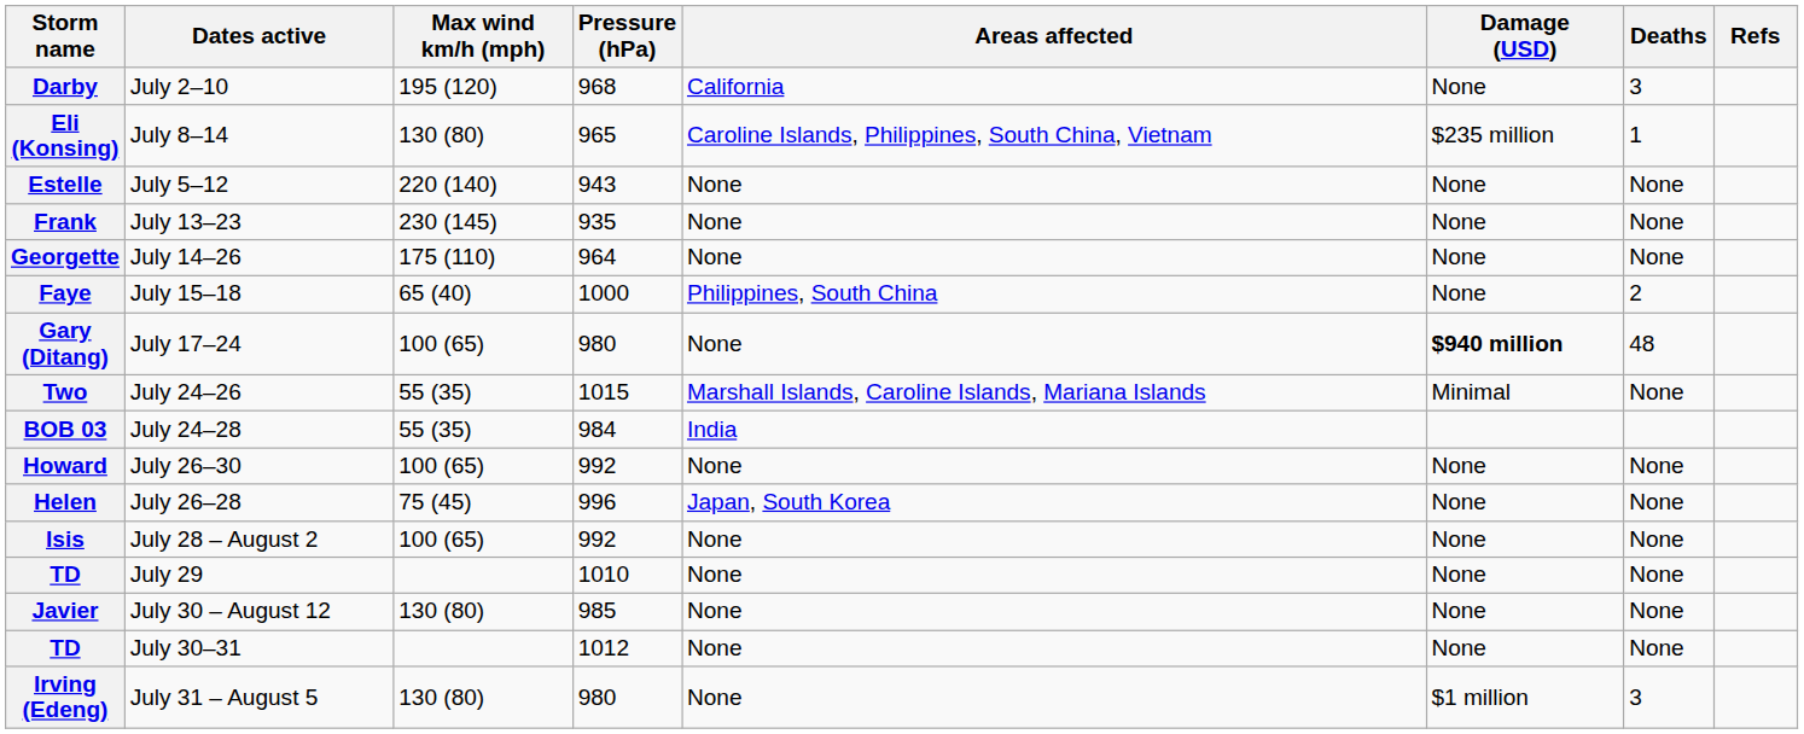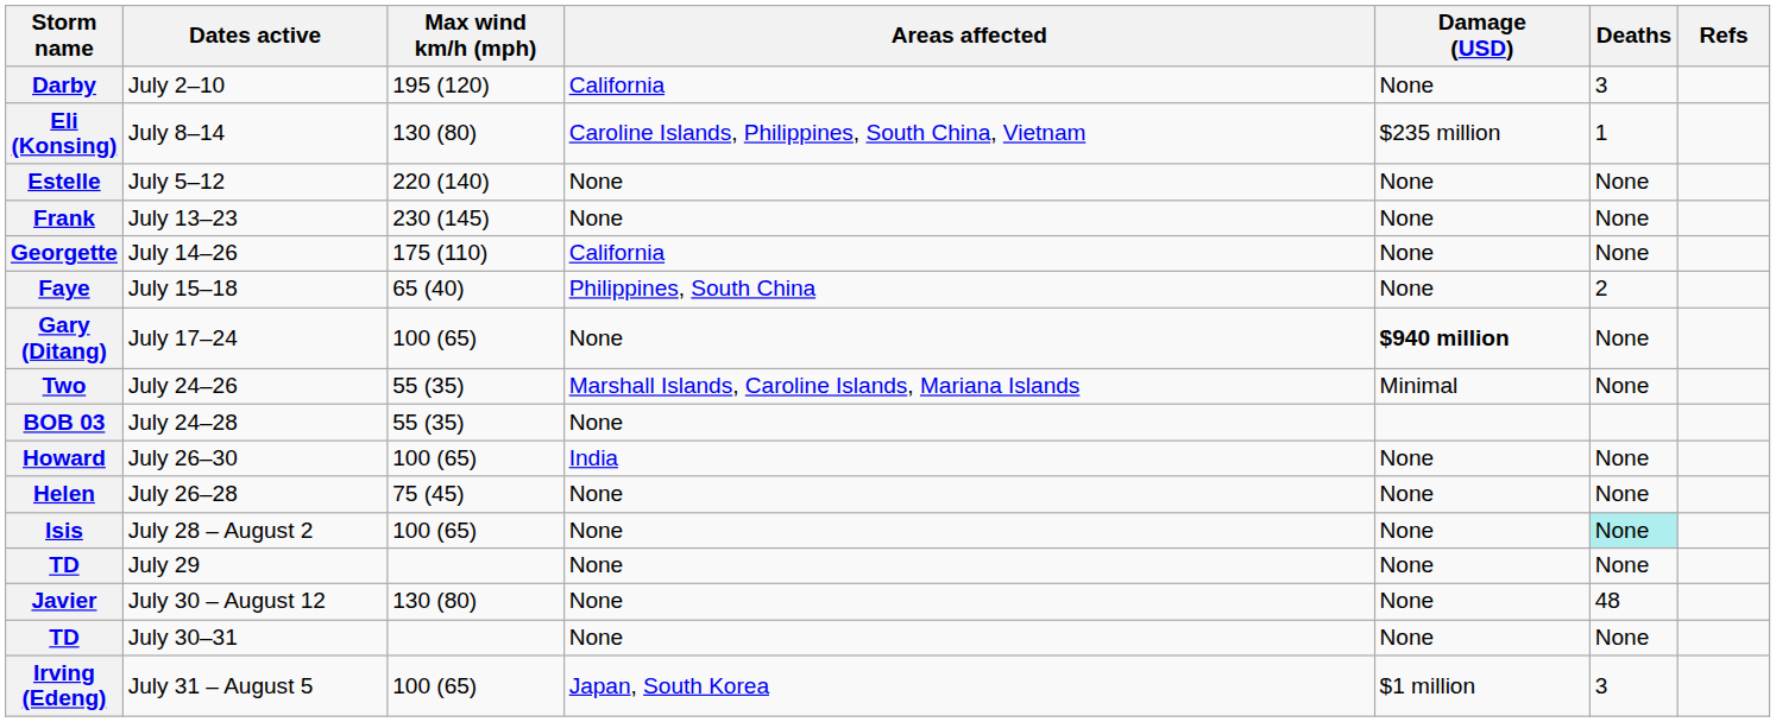 <table class="wikitable sortable">
 <tr>
 <th width="5%">Storm name</th>
 <th width="15%">Dates active</th>
 <th width="10%">Max wind<br>km/h (mph)</th>
-<th width="5%">Pressure<br>(hPa)</th>
 <th>Areas affected</th>
 <th>Damage<br>(<a href='#'>USD</a>)</th>
 <th width="5%">Deaths</th>
 <th>Refs</th>
 </tr>
 <tr>
 <th><a href='#'>Darby</a></th>
 <td>July 2–10</td>
 <td>195 (120)</td>
-<td>968</td>
 <td><a href='#'>California</a></td>
 <td>None</td>
 <td>3</td>
 <td></td>
 </tr>
 <tr>
 <th><a href='#'>Eli (Konsing)</a></th>
 <td>July 8–14</td>
 <td>130 (80)</td>
-<td>965</td>
 <td><a href='#'>Caroline Islands</a>, <a href='#'>Philippines</a>, <a href='#'>South China</a>, <a href='#'>Vietnam</a></td>
 <td>$235 million</td>
 <td>1</td>
 <td></td>
 </tr>
 <tr>
 <th><a href='#'>Estelle</a></th>
 <td>July 5–12</td>
 <td>220 (140)</td>
-<td>943</td>
 <td>None</td>
 <td>None</td>
 <td>None</td>
 <td></td>
 </tr>
 <tr>
 <th><a href='#'>Frank</a></th>
 <td>July 13–23</td>
 <td>230 (145)</td>
-<td>935</td>
 <td>None</td>
 <td>None</td>
 <td>None</td>
 <td></td>
 </tr>
 <tr>
 <th><a href='#'>Georgette</a></th>
 <td>July 14–26</td>
 <td>175 (110)</td>
-<td>964</td>
-<td>None</td>
+<td><a href='#'>California</a></td>
 <td>None</td>
 <td>None</td>
 <td></td>
 </tr>
 <tr>
 <th><a href='#'>Faye</a></th>
 <td>July 15–18</td>
 <td>65 (40)</td>
-<td>1000</td>
 <td><a href='#'>Philippines</a>, <a href='#'>South China</a></td>
 <td>None</td>
 <td>2</td>
 <td></td>
 </tr>
 <tr>
 <th><a href='#'>Gary (Ditang)</a></th>
 <td>July 17–24</td>
 <td>100 (65)</td>
-<td>980</td>
 <td>None</td>
 <td><strong>$940 million</strong></td>
-<td>48</td>
+<td>None</td>
 <td></td>
 </tr>
 <tr>
 <th><a href='#'>Two</a></th>
 <td>July 24–26</td>
 <td>55 (35)</td>
-<td>1015</td>
 <td><a href='#'>Marshall Islands</a>, <a href='#'>Caroline Islands</a>, <a href='#'>Mariana Islands</a></td>
 <td>Minimal</td>
 <td>None</td>
 <td></td>
 </tr>
 <tr>
 <th><a href='#'>BOB 03</a></th>
 <td>July 24–28</td>
 <td>55 (35)</td>
-<td>984</td>
-<td><a href='#'>India</a></td>
+<td>None</td>
 <td></td>
 <td></td>
 <td></td>
 </tr>
 <tr>
 <th><a href='#'>Howard</a></th>
 <td>July 26–30</td>
 <td>100 (65)</td>
-<td>992</td>
-<td>None</td>
+<td><a href='#'>India</a></td>
 <td>None</td>
 <td>None</td>
 <td></td>
 </tr>
 <tr>
 <th><a href='#'>Helen</a></th>
 <td>July 26–28</td>
 <td>75 (45)</td>
-<td>996</td>
-<td><a href='#'>Japan</a>, <a href='#'>South Korea</a></td>
+<td>None</td>
 <td>None</td>
 <td>None</td>
 <td></td>
 </tr>
 <tr>
 <th><a href='#'>Isis</a></th>
 <td>July 28 – August 2</td>
 <td>100 (65)</td>
-<td>992</td>
 <td>None</td>
 <td>None</td>
-<td>None</td>
+<td style="background: paleturquoise;">None</td>
 <td></td>
 </tr>
 <tr>
 <th><a href='#'>TD</a></th>
 <td>July 29</td>
 <td></td>
-<td>1010</td>
 <td>None</td>
 <td>None</td>
 <td>None</td>
 <td></td>
 </tr>
 <tr>
 <th><a href='#'>Javier</a></th>
 <td>July 30 – August 12</td>
 <td>130 (80)</td>
-<td>985</td>
 <td>None</td>
 <td>None</td>
-<td>None</td>
+<td>48</td>
 <td></td>
 </tr>
 <tr>
 <th><a href='#'>TD</a></th>
 <td>July 30–31</td>
 <td></td>
-<td>1012</td>
 <td>None</td>
 <td>None</td>
 <td>None</td>
 <td></td>
 </tr>
 <tr>
 <th><a href='#'>Irving (Edeng)</a></th>
 <td>July 31 – August 5</td>
-<td>130 (80)</td>
-<td>980</td>
-<td>None</td>
+<td>100 (65)</td>
+<td><a href='#'>Japan</a>, <a href='#'>South Korea</a></td>
 <td>$1 million</td>
 <td>3</td>
 <td></td>
 </tr>
 </table>
